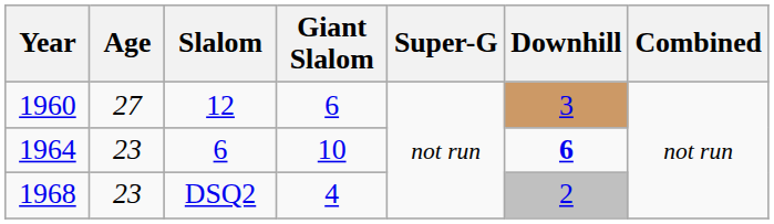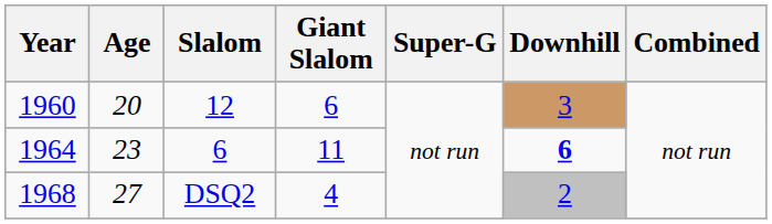 <table class=wikitable style="text-align:center">
 <tr>
 <th> Year </th>
 <th> Age </th>
 <th> Slalom </th>
 <th>Giant<br> Slalom </th>
 <th>Super-G</th>
 <th>Downhill</th>
 <th>Combined</th>
 </tr>
 <tr>
 <td><a href='#'>1960</a></td>
-<td><em>27</em></td>
+<td><em>20</em></td>
 <td><a href='#'>12</a></td>
 <td><a href='#'>6</a></td>
 <td rowspan=3><small><em>not run</em></small></td>
 <td style="background:#c96;"><a href='#'>3</a></td>
 <td rowspan=3><small><em>not run</em></small></td>
 </tr>
 <tr>
 <td><a href='#'>1964</a></td>
 <td><em>23</em></td>
 <td><a href='#'>6</a></td>
-<td><a href='#'>10</a></td>
+<td><a href='#'>11</a></td>
 <td><strong><a href='#'>6</a></strong></td>
 </tr>
 <tr>
 <td><a href='#'>1968</a></td>
-<td><em>23</em></td>
+<td><em>27</em></td>
 <td><a href='#'>DSQ2</a></td>
 <td><a href='#'>4</a></td>
 <td style="background:silver;"><a href='#'>2</a></td>
 </tr>
 </table>
